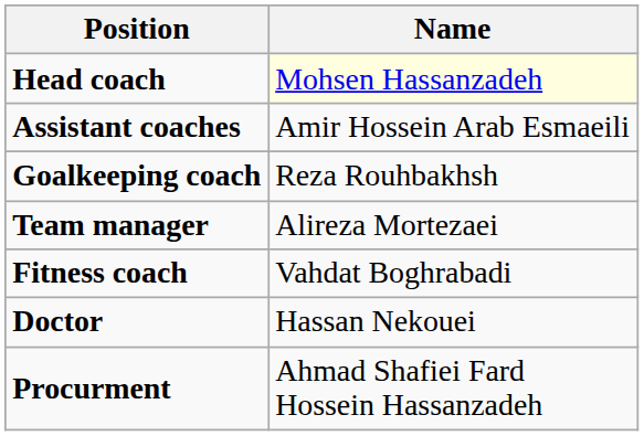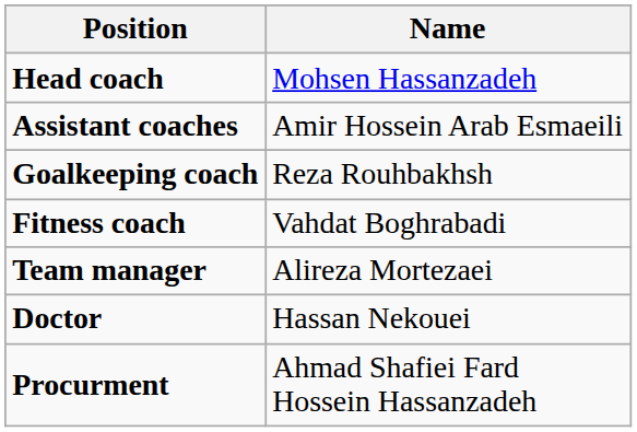 <table class="wikitable">
 <tr>
 <th style="color:; background:;">Position</th>
 <th style="color:; background:;">Name</th>
 </tr>
 <tr>
 <td><strong>Head coach</strong></td>
-<td style="background: lightyellow;"> <a href='#'>Mohsen Hassanzadeh</a></td>
+<td> <a href='#'>Mohsen Hassanzadeh</a></td>
 </tr>
 <tr>
 <td><strong>Assistant coaches</strong></td>
 <td> Amir Hossein Arab Esmaeili</td>
 </tr>
 <tr>
 <td><strong>Goalkeeping coach</strong></td>
 <td> Reza Rouhbakhsh</td>
 </tr>
 <tr>
+<td><strong>Fitness coach</strong></td>
+<td> Vahdat Boghrabadi</td>
+</tr>
+<tr>
 <td><strong>Team manager</strong></td>
 <td> Alireza Mortezaei</td>
-</tr>
-<tr>
-<td><strong>Fitness coach</strong></td>
-<td> Vahdat Boghrabadi</td>
 </tr>
 <tr>
 <td><strong>Doctor</strong></td>
 <td> Hassan Nekouei</td>
 </tr>
 <tr>
 <td><strong>Procurment</strong></td>
 <td> Ahmad Shafiei Fard <br>  Hossein Hassanzadeh</td>
 </tr>
 </table>
